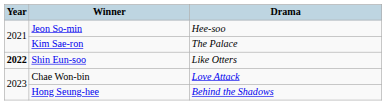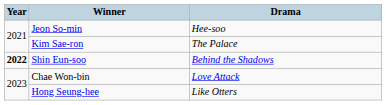 <table class="wikitable" style="width:600px">
 <tr>
 <th style="background:#BED5E1;" width="30">Year</th>
 <th style="background:#BED5E1;">Winner</th>
 <th style="background:#BED5E1;">Drama</th>
 </tr>
 <tr>
 <td rowspan="2">2021</td>
 <td><a href='#'>Jeon So-min</a></td>
 <td><em>Hee-soo</em></td>
 </tr>
 <tr>
 <td><a href='#'>Kim Sae-ron</a></td>
 <td><em>The Palace</em></td>
 </tr>
 <tr>
 <td><strong>2022</strong></td>
 <td><a href='#'>Shin Eun-soo</a></td>
-<td><em>Like Otters</em></td>
+<td><a href='#'><em>Behind the Shadows</em></a></td>
 </tr>
 <tr>
 <td rowspan="2">2023</td>
 <td>Chae Won-bin</td>
 <td><a href='#'><em>Love Attack</em></a></td>
 </tr>
 <tr>
 <td><a href='#'>Hong Seung-hee</a></td>
-<td><a href='#'><em>Behind the Shadows</em></a></td>
+<td><em>Like Otters</em></td>
 </tr>
 </table>
